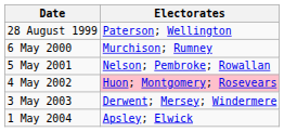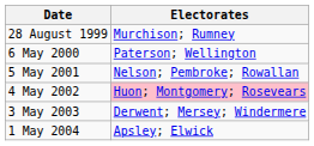 <table class=wikitable>
 <tr>
 <th>Date</th>
 <th>Electorates</th>
 </tr>
 <tr>
 <td>28 August 1999</td>
-<td><a href='#'>Paterson</a>; <a href='#'>Wellington</a></td>
+<td><a href='#'>Murchison</a>; <a href='#'>Rumney</a></td>
 </tr>
 <tr>
 <td>6 May 2000</td>
-<td><a href='#'>Murchison</a>; <a href='#'>Rumney</a></td>
+<td><a href='#'>Paterson</a>; <a href='#'>Wellington</a></td>
 </tr>
 <tr>
 <td>5 May 2001</td>
 <td><a href='#'>Nelson</a>; <a href='#'>Pembroke</a>; <a href='#'>Rowallan</a></td>
 </tr>
 <tr>
 <td>4 May 2002</td>
 <td style="background: pink;"><a href='#'>Huon</a>; <a href='#'>Montgomery</a>; <a href='#'>Rosevears</a></td>
 </tr>
 <tr>
 <td>3 May 2003</td>
 <td><a href='#'>Derwent</a>; <a href='#'>Mersey</a>; <a href='#'>Windermere</a></td>
 </tr>
 <tr>
 <td>1 May 2004</td>
 <td><a href='#'>Apsley</a>; <a href='#'>Elwick</a></td>
 </tr>
 </table>
